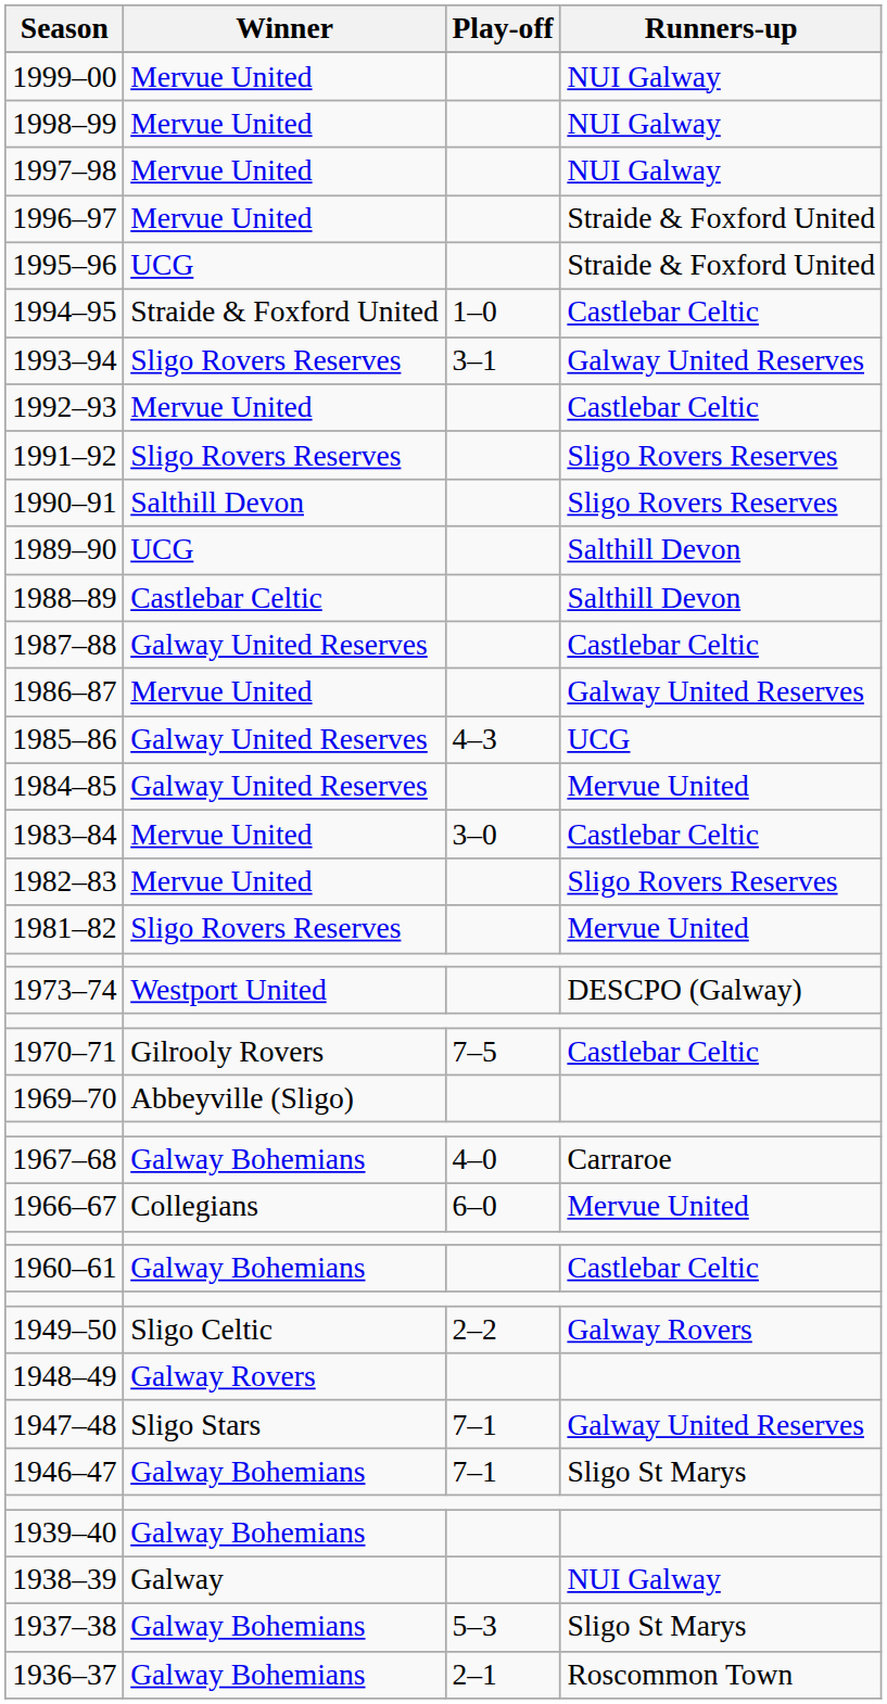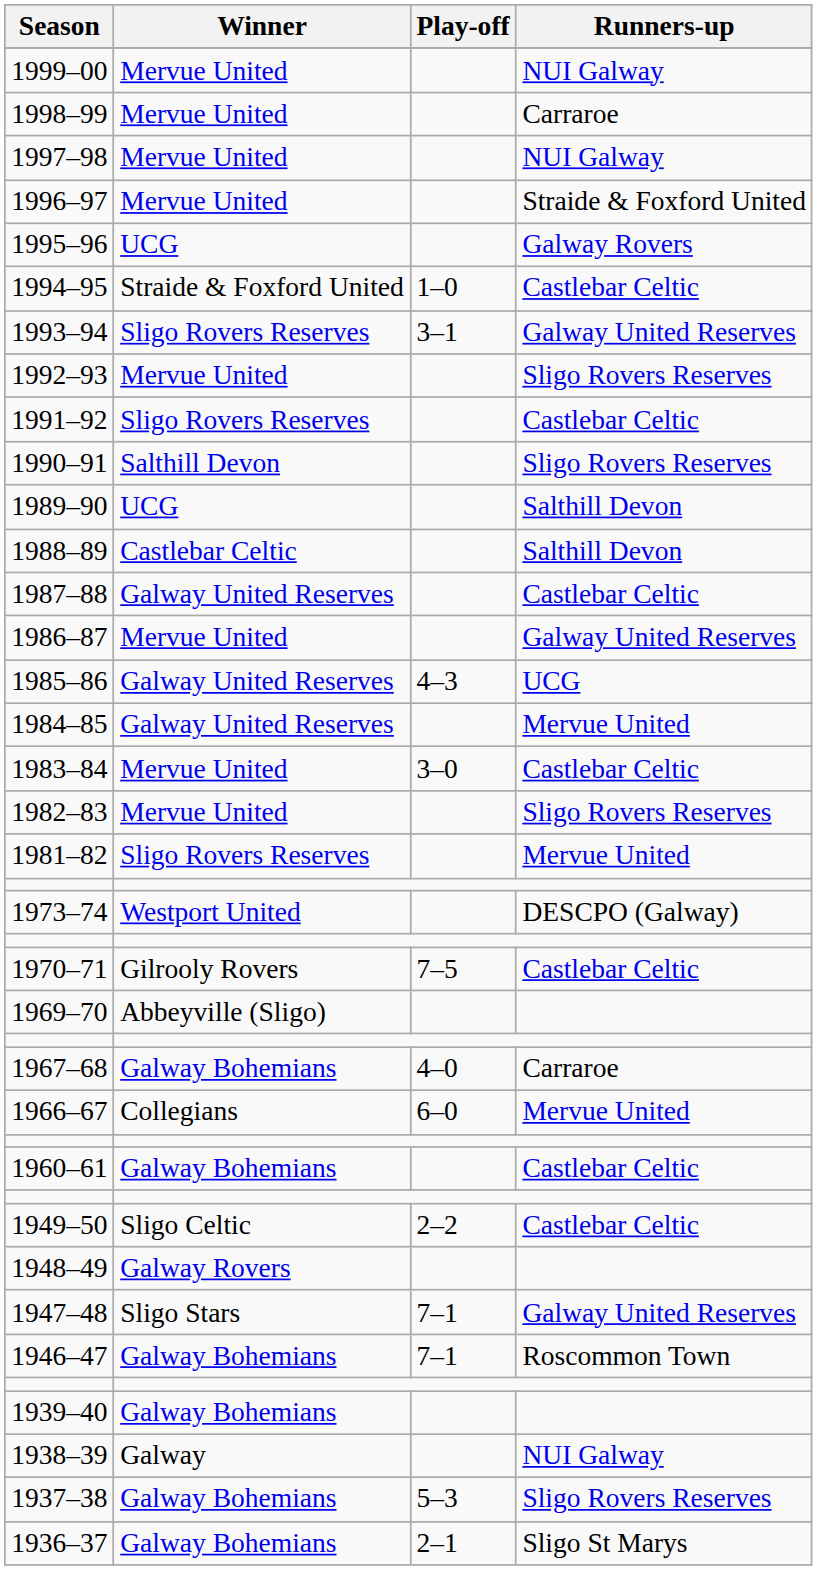 <table class="wikitable collapsible">
 <tr>
 <th>Season</th>
 <th>Winner</th>
 <th>Play-off</th>
 <th>Runners-up</th>
 </tr>
 <tr 15B.C>
 </tr>
 <tr>
 <td>1999–00</td>
 <td><a href='#'>Mervue United</a></td>
 <td></td>
 <td><a href='#'>NUI Galway</a></td>
 </tr>
 <tr>
 <td>1998–99</td>
 <td><a href='#'>Mervue United</a></td>
 <td></td>
-<td><a href='#'>NUI Galway</a></td>
+<td>Carraroe</td>
 </tr>
 <tr>
 <td>1997–98</td>
 <td><a href='#'>Mervue United</a></td>
 <td></td>
 <td><a href='#'>NUI Galway</a></td>
 </tr>
 <tr>
 <td>1996–97</td>
 <td><a href='#'>Mervue United</a></td>
 <td></td>
 <td>Straide & Foxford United</td>
 </tr>
 <tr>
 <td>1995–96</td>
 <td><a href='#'>UCG</a></td>
 <td></td>
-<td>Straide & Foxford United</td>
+<td><a href='#'>Galway Rovers</a></td>
 </tr>
 <tr>
 <td>1994–95</td>
 <td>Straide & Foxford United</td>
 <td>1–0 </td>
 <td><a href='#'>Castlebar Celtic</a></td>
 </tr>
 <tr>
 <td>1993–94</td>
 <td><a href='#'>Sligo Rovers Reserves</a></td>
 <td>3–1</td>
 <td><a href='#'>Galway United Reserves</a></td>
 </tr>
 <tr>
 <td>1992–93</td>
 <td><a href='#'>Mervue United</a></td>
 <td></td>
-<td><a href='#'>Castlebar Celtic</a></td>
+<td><a href='#'>Sligo Rovers Reserves</a></td>
 </tr>
 <tr>
 <td>1991–92</td>
 <td><a href='#'>Sligo Rovers Reserves</a></td>
 <td></td>
-<td><a href='#'>Sligo Rovers Reserves</a></td>
+<td><a href='#'>Castlebar Celtic</a></td>
 </tr>
 <tr>
 <td>1990–91</td>
 <td><a href='#'>Salthill Devon</a></td>
 <td></td>
 <td><a href='#'>Sligo Rovers Reserves</a></td>
 </tr>
 <tr>
 <td>1989–90</td>
 <td><a href='#'>UCG</a></td>
 <td></td>
 <td><a href='#'>Salthill Devon</a></td>
 </tr>
 <tr>
 <td>1988–89</td>
 <td><a href='#'>Castlebar Celtic</a></td>
 <td></td>
 <td><a href='#'>Salthill Devon</a></td>
 </tr>
 <tr>
 <td>1987–88</td>
 <td><a href='#'>Galway United Reserves</a></td>
 <td></td>
 <td><a href='#'>Castlebar Celtic</a></td>
 </tr>
 <tr>
 <td>1986–87</td>
 <td><a href='#'>Mervue United</a></td>
 <td></td>
 <td><a href='#'>Galway United Reserves</a></td>
 </tr>
 <tr>
 <td>1985–86</td>
 <td><a href='#'>Galway United Reserves</a></td>
 <td>4–3 </td>
 <td><a href='#'>UCG</a></td>
 </tr>
 <tr>
 <td>1984–85</td>
 <td><a href='#'>Galway United Reserves</a></td>
 <td></td>
 <td><a href='#'>Mervue United</a></td>
 </tr>
 <tr>
 <td>1983–84</td>
 <td><a href='#'>Mervue United</a></td>
 <td>3–0 </td>
 <td><a href='#'>Castlebar Celtic</a></td>
 </tr>
 <tr>
 <td>1982–83</td>
 <td><a href='#'>Mervue United</a></td>
 <td></td>
 <td><a href='#'>Sligo Rovers Reserves</a></td>
 </tr>
 <tr>
 <td>1981–82</td>
 <td><a href='#'>Sligo Rovers Reserves</a></td>
 <td></td>
 <td><a href='#'>Mervue United</a></td>
 </tr>
 <tr>
 <td></td>
 </tr>
 <tr>
 <td>1973–74</td>
 <td><a href='#'>Westport United</a></td>
 <td></td>
 <td>DESCPO (Galway)</td>
 </tr>
 <tr>
 <td></td>
 </tr>
 <tr>
 <td>1970–71</td>
 <td>Gilrooly Rovers</td>
 <td>7–5</td>
 <td><a href='#'>Castlebar Celtic</a></td>
 </tr>
 <tr>
 <td>1969–70</td>
 <td>Abbeyville (Sligo)</td>
 <td></td>
 <td></td>
 </tr>
 <tr>
 <td></td>
 </tr>
 <tr>
 <td>1967–68</td>
 <td><a href='#'>Galway Bohemians</a></td>
 <td>4–0</td>
 <td>Carraroe</td>
 </tr>
 <tr>
 <td>1966–67</td>
 <td>Collegians</td>
 <td>6–0</td>
 <td><a href='#'>Mervue United</a></td>
 </tr>
 <tr>
 <td></td>
 </tr>
 <tr>
 <td>1960–61</td>
 <td><a href='#'>Galway Bohemians</a></td>
 <td></td>
 <td><a href='#'>Castlebar Celtic</a></td>
 </tr>
 <tr>
 <td></td>
 </tr>
 <tr>
 <td>1949–50</td>
 <td>Sligo Celtic</td>
 <td>2–2</td>
-<td><a href='#'>Galway Rovers</a></td>
+<td><a href='#'>Castlebar Celtic</a></td>
 </tr>
 <tr>
 <td>1948–49</td>
 <td><a href='#'>Galway Rovers</a></td>
 <td></td>
 <td></td>
 </tr>
 <tr>
 <td>1947–48</td>
 <td>Sligo Stars</td>
 <td>7–1</td>
 <td><a href='#'>Galway United Reserves</a></td>
 </tr>
 <tr>
 <td>1946–47</td>
 <td><a href='#'>Galway Bohemians</a></td>
 <td>7–1</td>
-<td>Sligo St Marys </td>
+<td>Roscommon Town</td>
 </tr>
 <tr>
 <td></td>
 </tr>
 <tr>
 <td>1939–40</td>
 <td><a href='#'>Galway Bohemians</a></td>
 <td></td>
 <td></td>
 </tr>
 <tr>
 <td>1938–39</td>
 <td>Galway</td>
 <td></td>
 <td><a href='#'>NUI Galway</a></td>
 </tr>
 <tr>
 <td>1937–38</td>
 <td><a href='#'>Galway Bohemians</a></td>
 <td>5–3</td>
-<td>Sligo St Marys</td>
+<td><a href='#'>Sligo Rovers Reserves</a></td>
 </tr>
 <tr>
 <td>1936–37</td>
 <td><a href='#'>Galway Bohemians</a></td>
 <td>2–1</td>
-<td>Roscommon Town</td>
+<td>Sligo St Marys </td>
 </tr>
 </table>
